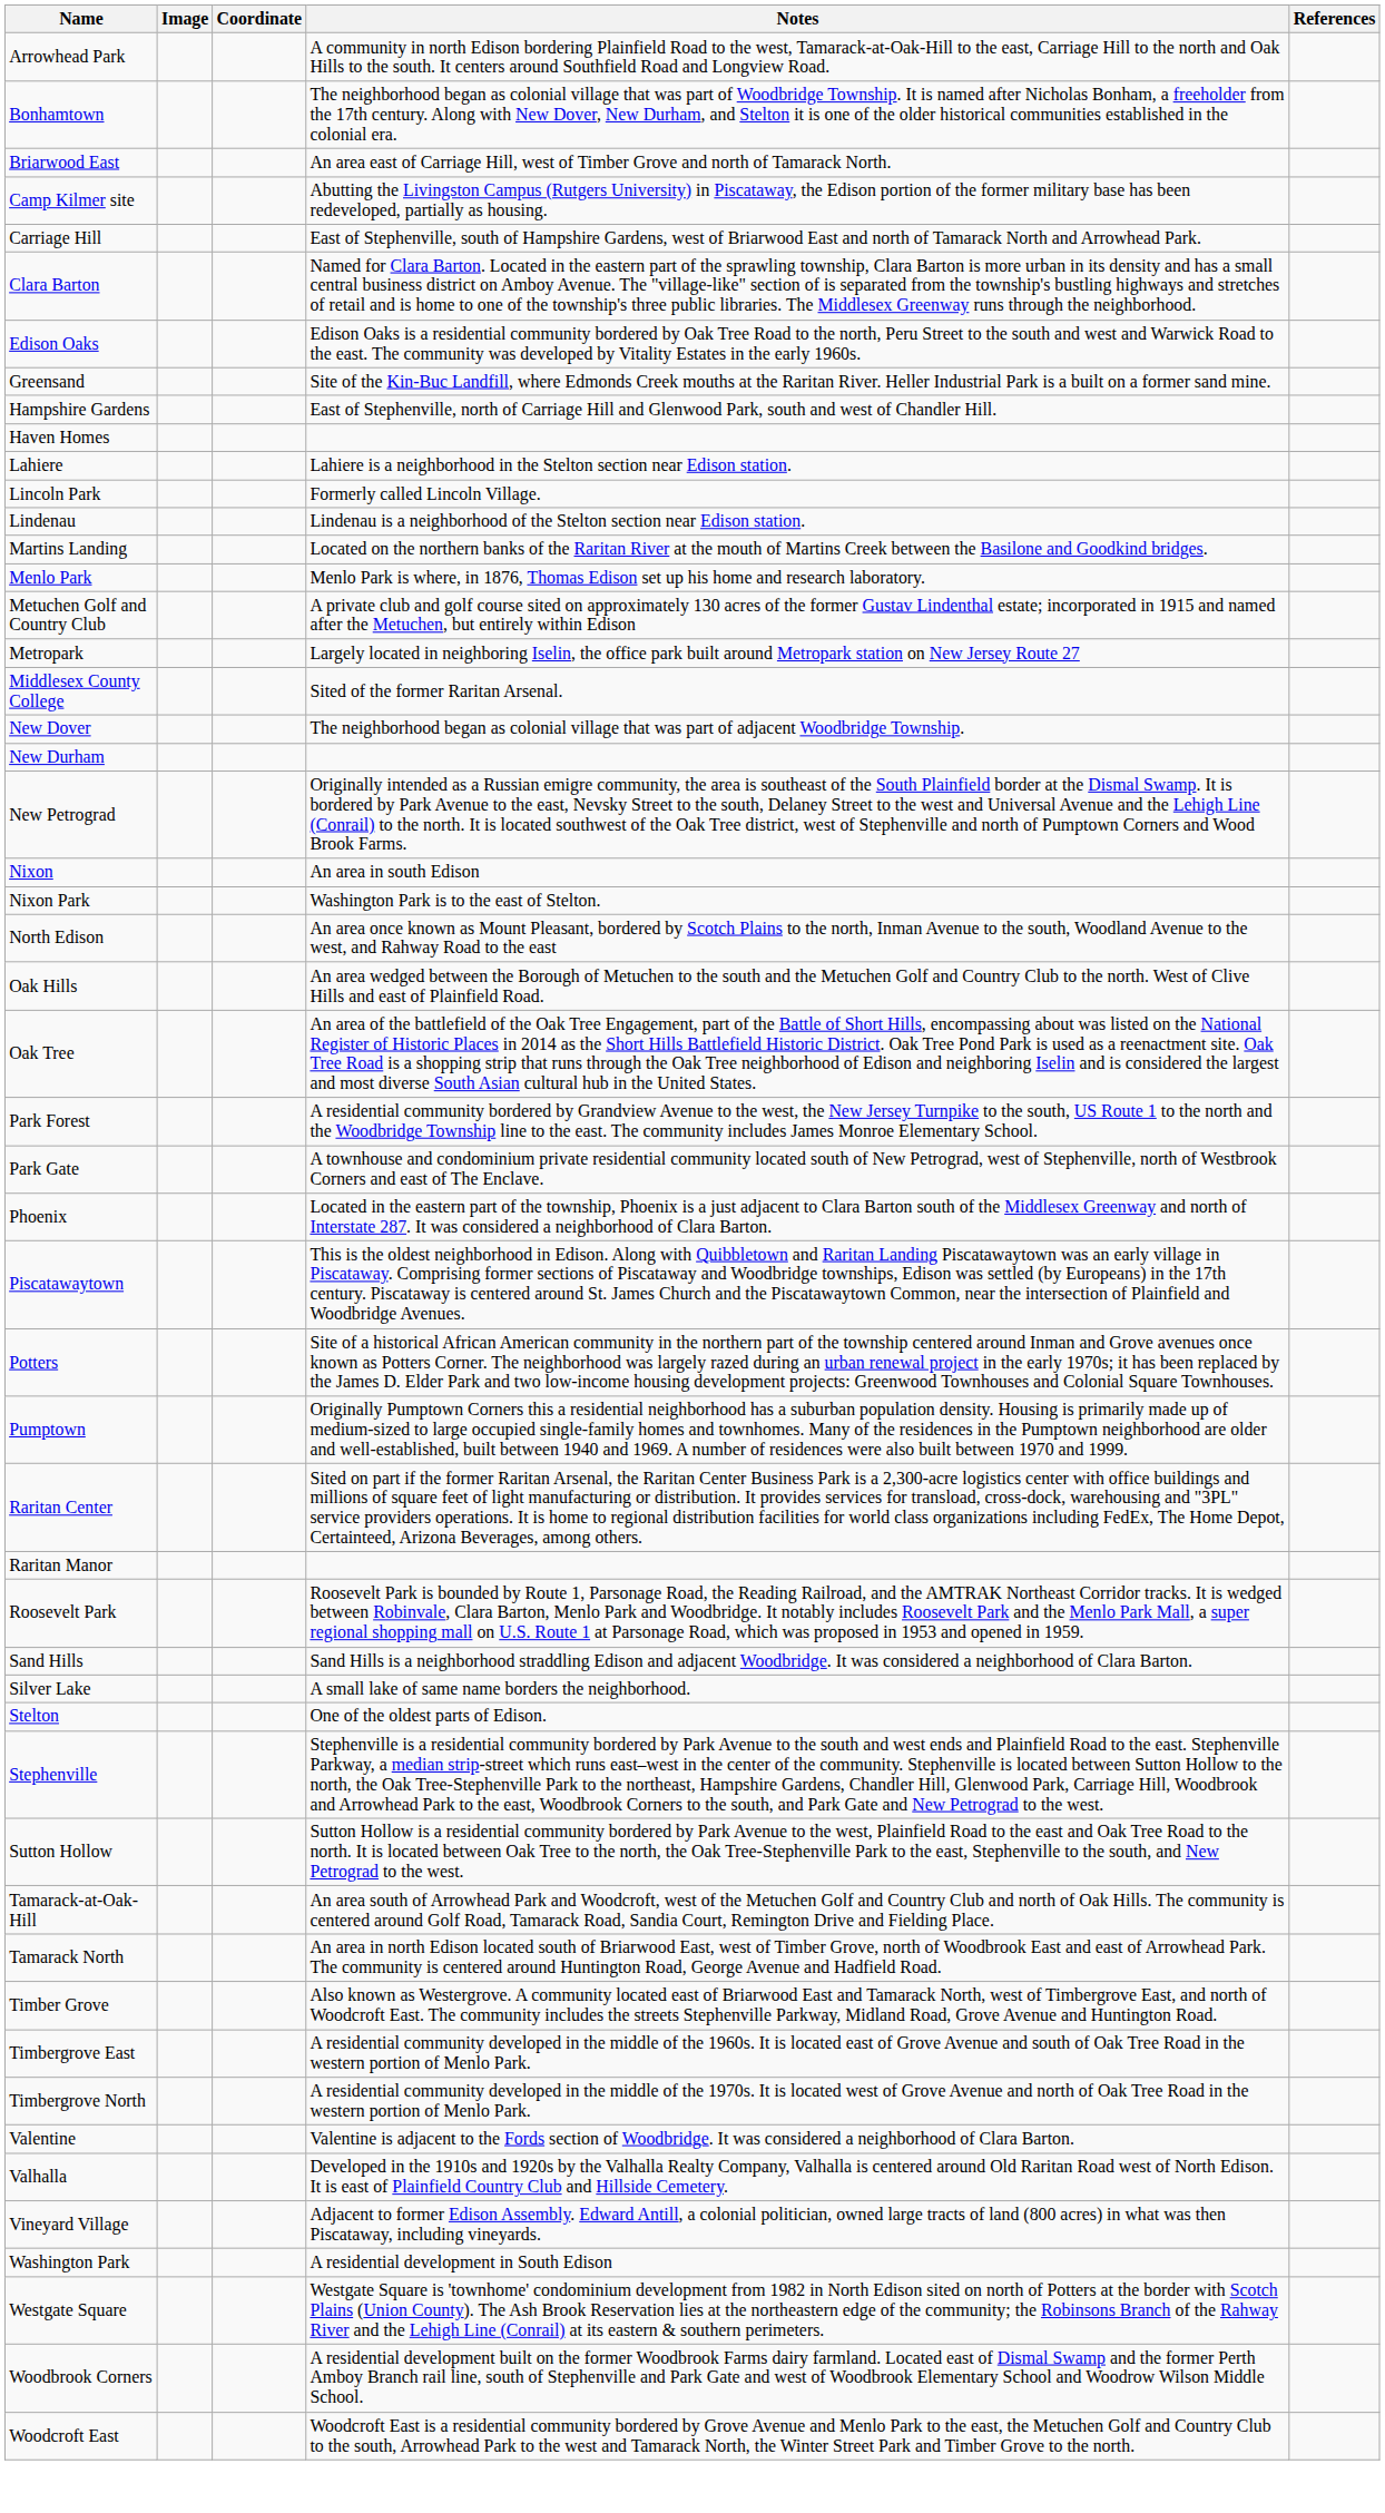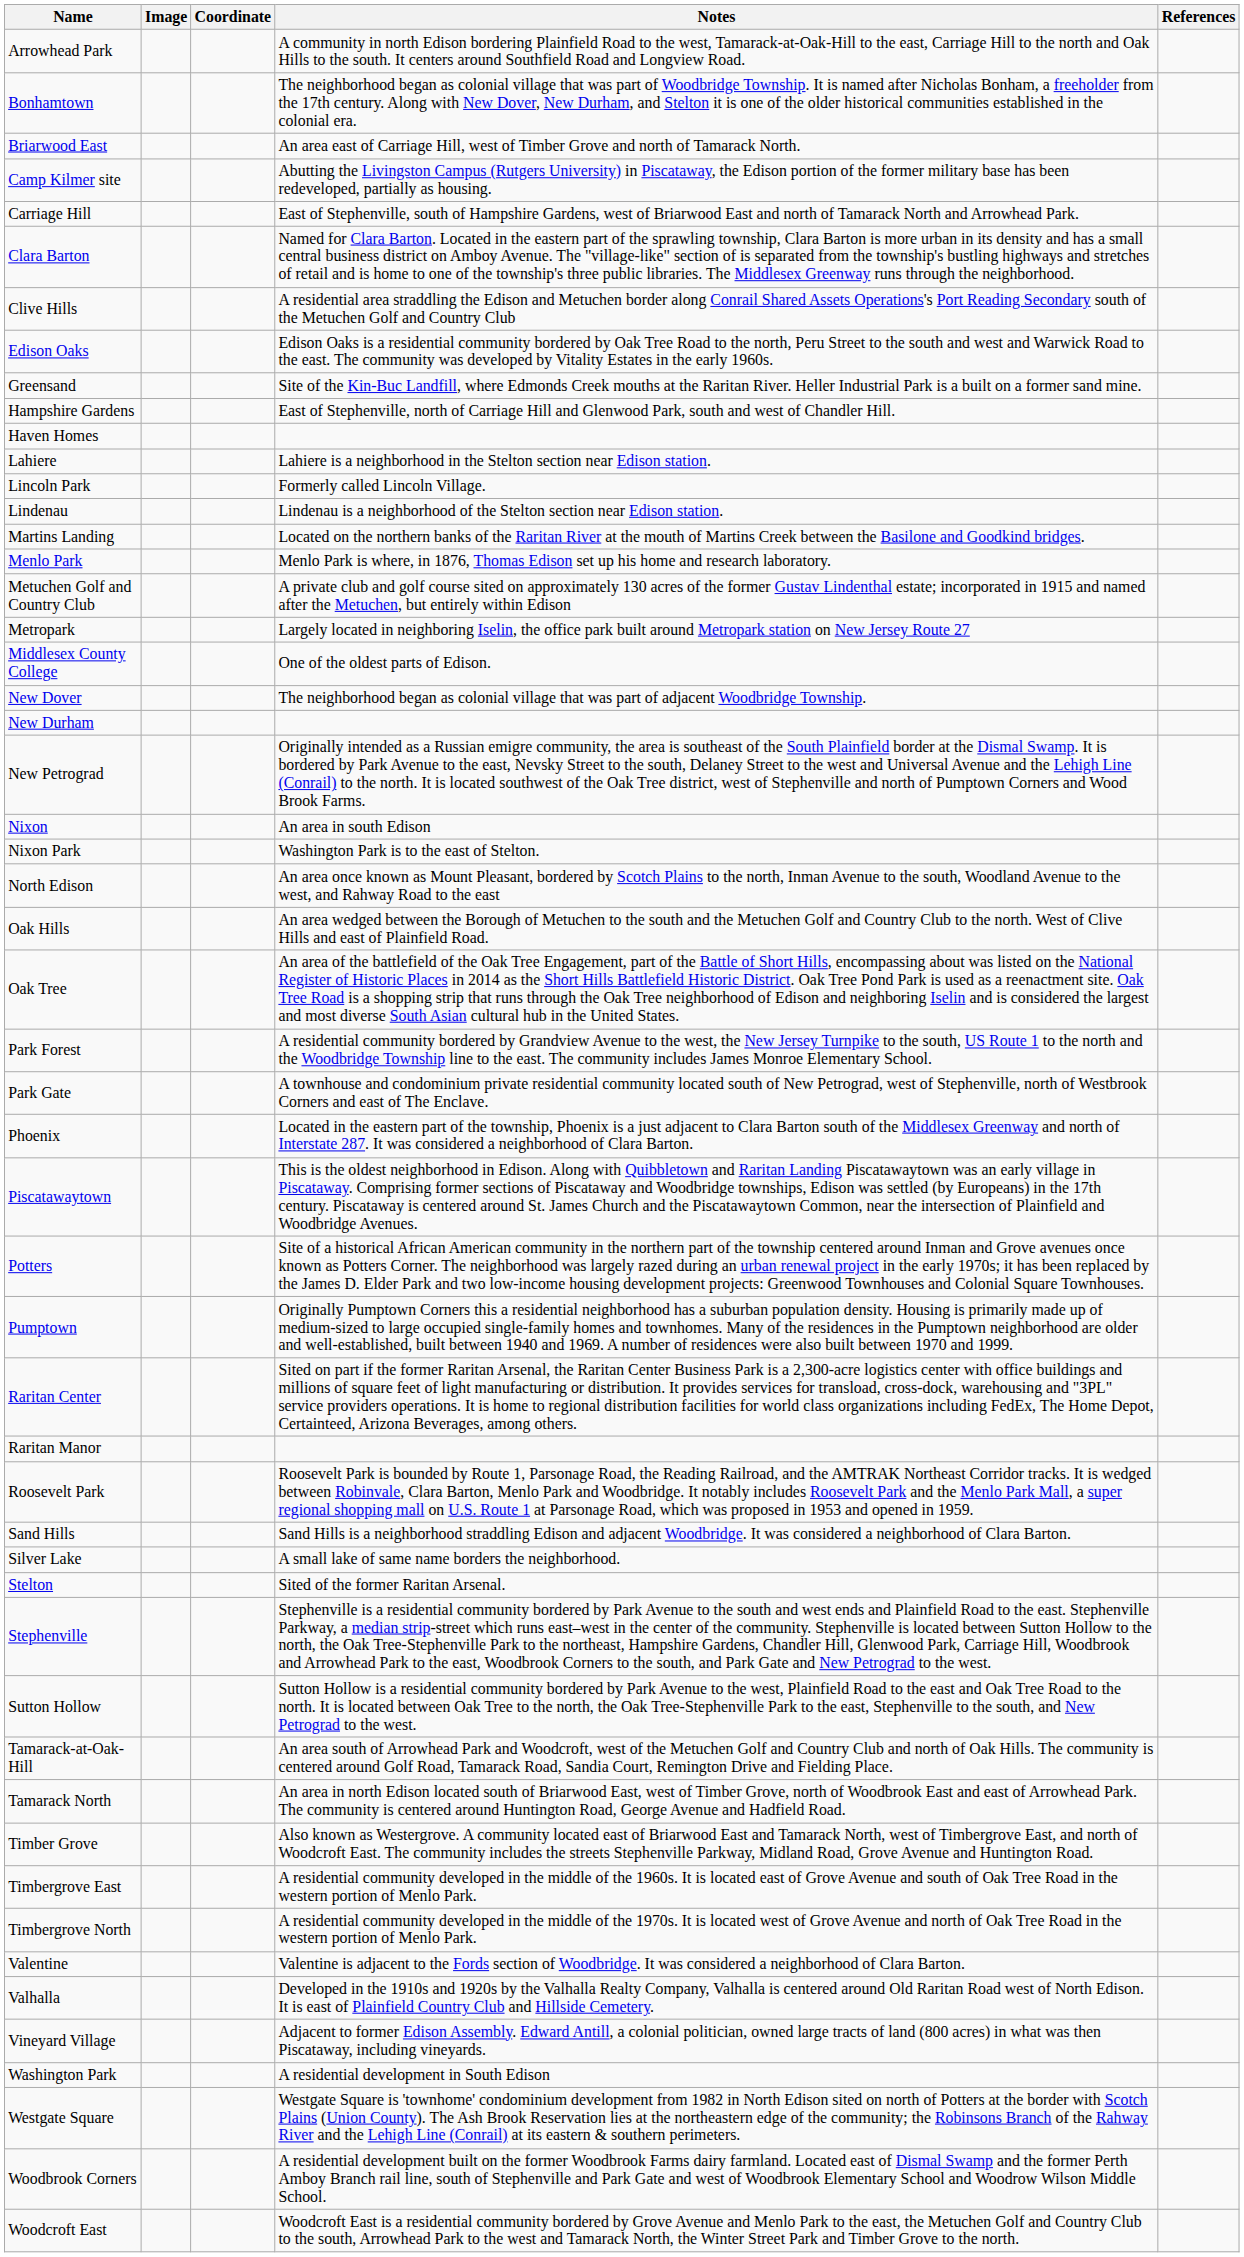 <table class="wikitable sortable">
 <tr>
 <th>Name</th>
 <th>Image</th>
 <th>Coordinate</th>
 <th>Notes</th>
 <th class="unsortable">References</th>
 </tr>
 <tr>
 <td>Arrowhead Park</td>
 <td></td>
 <td></td>
 <td>A community in north Edison bordering Plainfield Road to the west, Tamarack-at-Oak-Hill to the east, Carriage Hill to the north and Oak Hills to the south. It centers around Southfield Road and Longview Road.</td>
 <td></td>
 </tr>
 <tr>
 <td><a href='#'>Bonhamtown</a></td>
 <td></td>
 <td></td>
 <td>The neighborhood began as colonial village that was part of <a href='#'>Woodbridge Township</a>. It is named after Nicholas Bonham, a <a href='#'>freeholder</a> from the 17th century. Along with <a href='#'>New Dover</a>, <a href='#'>New Durham</a>, and <a href='#'>Stelton</a> it is one of the older historical communities established in the colonial era.</td>
 <td></td>
 </tr>
 <tr>
 <td><a href='#'>Briarwood East</a></td>
 <td></td>
 <td></td>
 <td>An area east of Carriage Hill, west of Timber Grove and north of Tamarack North.</td>
 <td></td>
 </tr>
 <tr>
 <td><a href='#'>Camp Kilmer</a> site</td>
 <td></td>
 <td></td>
 <td>Abutting the <a href='#'>Livingston Campus (Rutgers University)</a> in <a href='#'>Piscataway</a>, the Edison portion of the former military base has been redeveloped, partially as housing.</td>
 <td></td>
 </tr>
 <tr>
 <td>Carriage Hill</td>
 <td></td>
 <td></td>
 <td>East of Stephenville, south of Hampshire Gardens, west of Briarwood East and north of Tamarack North and Arrowhead Park.</td>
 <td></td>
 </tr>
 <tr>
 <td><a href='#'>Clara Barton</a></td>
 <td></td>
 <td></td>
 <td>Named for <a href='#'>Clara Barton</a>. Located in the eastern part of the sprawling township, Clara Barton is more urban in its density and has a small central business district on Amboy Avenue. The "village-like" section of is separated from the township's bustling highways and stretches of retail and is home to one of the township's three public libraries. The <a href='#'>Middlesex Greenway</a> runs through the neighborhood.</td>
+<td></td>
+</tr>
+<tr>
+<td>Clive Hills</td>
+<td></td>
+<td></td>
+<td>A residential area straddling the Edison and Metuchen border along <a href='#'>Conrail Shared Assets Operations</a>'s <a href='#'>Port Reading Secondary</a> south of the Metuchen Golf and Country Club</td>
 <td></td>
 </tr>
 <tr>
 <td><a href='#'>Edison Oaks</a></td>
 <td></td>
 <td></td>
 <td>Edison Oaks is a residential community bordered by Oak Tree Road to the north, Peru Street to the south and west and Warwick Road to the east. The community was developed by Vitality Estates in the early 1960s.</td>
 <td></td>
 </tr>
 <tr>
 <td>Greensand</td>
 <td></td>
 <td></td>
 <td>Site of the <a href='#'>Kin-Buc Landfill</a>, where Edmonds Creek mouths at the Raritan River. Heller Industrial Park is a built on a former sand mine.</td>
 <td></td>
 </tr>
 <tr>
 <td>Hampshire Gardens</td>
 <td></td>
 <td></td>
 <td>East of Stephenville, north of Carriage Hill and Glenwood Park, south and west of Chandler Hill.</td>
 <td></td>
 </tr>
 <tr>
 <td>Haven Homes</td>
 <td></td>
 <td></td>
 <td></td>
 <td></td>
 </tr>
 <tr>
 <td>Lahiere</td>
 <td></td>
 <td></td>
 <td>Lahiere is a neighborhood in the Stelton section near <a href='#'>Edison station</a>.</td>
 <td></td>
 </tr>
 <tr>
 <td>Lincoln Park</td>
 <td></td>
 <td></td>
 <td>Formerly called Lincoln Village.</td>
 <td></td>
 </tr>
 <tr>
 <td>Lindenau</td>
 <td></td>
 <td></td>
 <td>Lindenau is a neighborhood of the Stelton section near <a href='#'>Edison station</a>.</td>
 <td></td>
 </tr>
 <tr>
 <td>Martins Landing</td>
 <td></td>
 <td></td>
 <td>Located on the northern banks of the <a href='#'>Raritan River</a> at the mouth of Martins Creek between the <a href='#'>Basilone and Goodkind bridges</a>.</td>
 <td></td>
 </tr>
 <tr>
 <td><a href='#'>Menlo Park</a></td>
 <td></td>
 <td></td>
 <td>Menlo Park is where, in 1876, <a href='#'>Thomas Edison</a> set up his home and research laboratory.</td>
 <td></td>
 </tr>
 <tr>
 <td>Metuchen Golf and Country Club</td>
 <td></td>
 <td></td>
 <td>A private club and golf course sited on approximately 130 acres of the former <a href='#'>Gustav Lindenthal</a> estate; incorporated in 1915 and named after the <a href='#'>Metuchen</a>, but entirely within Edison</td>
 <td></td>
 </tr>
 <tr>
 <td>Metropark</td>
 <td></td>
 <td></td>
 <td>Largely located in neighboring <a href='#'>Iselin</a>, the office park built around <a href='#'>Metropark station</a> on <a href='#'>New Jersey Route 27</a></td>
 <td></td>
 </tr>
 <tr>
 <td><a href='#'>Middlesex County College</a></td>
 <td></td>
 <td></td>
-<td>Sited  of the former Raritan Arsenal.</td>
+<td>One of the oldest parts of Edison.</td>
 <td></td>
 </tr>
 <tr>
 <td><a href='#'>New Dover</a></td>
 <td></td>
 <td></td>
 <td>The neighborhood began as colonial village that was part of adjacent <a href='#'>Woodbridge Township</a>.</td>
 <td></td>
 </tr>
 <tr>
 <td><a href='#'>New Durham</a></td>
 <td></td>
 <td></td>
 <td></td>
 <td></td>
 </tr>
 <tr>
 <td>New Petrograd</td>
 <td></td>
 <td></td>
 <td>Originally intended as a Russian emigre community, the area is southeast of the <a href='#'>South Plainfield</a> border at the <a href='#'>Dismal Swamp</a>. It is bordered by Park Avenue to the east, Nevsky Street to the south, Delaney Street to the west and Universal Avenue and the <a href='#'>Lehigh Line (Conrail)</a> to the north. It is located southwest of the Oak Tree district, west of Stephenville and north of Pumptown Corners and Wood Brook Farms.</td>
 <td></td>
 </tr>
 <tr>
 <td><a href='#'>Nixon</a></td>
 <td></td>
 <td></td>
 <td>An area in south Edison</td>
 <td></td>
 </tr>
 <tr>
 <td>Nixon Park</td>
 <td></td>
 <td></td>
 <td>Washington Park is to the east of Stelton.</td>
 <td></td>
 </tr>
 <tr>
 <td>North Edison</td>
 <td></td>
 <td></td>
 <td>An area once known as Mount Pleasant, bordered by <a href='#'>Scotch Plains</a> to the north,  Inman Avenue to the south, Woodland Avenue to the west, and Rahway Road to the east</td>
 <td></td>
 </tr>
 <tr>
 <td>Oak Hills</td>
 <td></td>
 <td></td>
 <td>An area wedged between the Borough of Metuchen to the south and the Metuchen Golf and Country Club to the north. West of Clive Hills and east of Plainfield Road.</td>
 <td></td>
 </tr>
 <tr>
 <td>Oak Tree</td>
 <td></td>
 <td></td>
 <td>An area of the battlefield of the Oak Tree Engagement, part of the <a href='#'>Battle of Short Hills</a>,  encompassing about  was listed on the <a href='#'>National Register of Historic Places</a> in 2014 as the <a href='#'>Short Hills Battlefield Historic District</a>. Oak Tree Pond Park is used as a reenactment site. <a href='#'>Oak Tree Road</a> is a shopping strip that runs through the Oak Tree neighborhood of Edison and neighboring <a href='#'>Iselin</a> and is considered the largest and most diverse <a href='#'>South Asian</a> cultural hub in the United States.</td>
 <td></td>
 </tr>
 <tr>
 <td>Park Forest</td>
 <td></td>
 <td></td>
 <td>A residential community bordered by Grandview Avenue to the west, the <a href='#'>New Jersey Turnpike</a> to the south, <a href='#'>US Route 1</a> to the north and the <a href='#'>Woodbridge Township</a> line to the east. The community includes James Monroe Elementary School.</td>
 <td></td>
 </tr>
 <tr>
 <td>Park Gate</td>
 <td></td>
 <td></td>
 <td>A townhouse and condominium private residential community located south of New Petrograd, west of Stephenville, north of Westbrook Corners and east of The Enclave.</td>
 <td></td>
 </tr>
 <tr>
 <td>Phoenix</td>
 <td></td>
 <td></td>
 <td>Located in the eastern part of the township, Phoenix is a just adjacent to Clara Barton south of the <a href='#'>Middlesex Greenway</a> and north of <a href='#'>Interstate 287</a>. It was considered a neighborhood of Clara Barton.<br></td>
 <td></td>
 </tr>
 <tr>
 <td><a href='#'>Piscatawaytown</a></td>
 <td></td>
 <td></td>
 <td>This is the oldest neighborhood in Edison. Along with <a href='#'>Quibbletown</a> and <a href='#'>Raritan Landing</a> Piscatawaytown was an early village in <a href='#'>Piscataway</a>. Comprising former sections of Piscataway and Woodbridge townships, Edison was settled (by Europeans) in the 17th century. Piscataway is centered around St. James Church and the Piscatawaytown Common, near the intersection of Plainfield and Woodbridge Avenues.</td>
 <td></td>
 </tr>
 <tr>
 <td><a href='#'>Potters</a></td>
 <td></td>
 <td></td>
 <td>Site of a historical African American community in the northern part of the township centered around Inman and Grove avenues once known as Potters Corner. The neighborhood was largely razed during an <a href='#'>urban renewal project</a> in the early 1970s; it has been replaced by the James D. Elder Park and two low-income housing development projects: Greenwood Townhouses and Colonial Square Townhouses.</td>
 <td></td>
 </tr>
 <tr>
 <td><a href='#'>Pumptown</a></td>
 <td></td>
 <td></td>
 <td>Originally Pumptown Corners this a residential neighborhood has a suburban population density. Housing is primarily made up of medium-sized to large occupied single-family homes and townhomes. Many of the residences in the Pumptown neighborhood are older and well-established, built between 1940 and 1969. A number of residences were also built between 1970 and 1999.</td>
 <td></td>
 </tr>
 <tr>
 <td><a href='#'>Raritan Center</a></td>
 <td></td>
 <td></td>
 <td>Sited on part if the former Raritan Arsenal, the Raritan Center Business Park is a 2,300-acre logistics center with office buildings and millions of square feet of light manufacturing or distribution. It provides services for transload, cross-dock, warehousing and "3PL" service providers operations. It is home to regional distribution facilities for world class organizations including FedEx, The Home Depot, Certainteed, Arizona Beverages, among others.</td>
 <td></td>
 </tr>
 <tr>
 <td>Raritan Manor</td>
 <td></td>
 <td></td>
 <td></td>
 <td></td>
 </tr>
 <tr>
 <td>Roosevelt Park</td>
 <td></td>
 <td></td>
 <td>Roosevelt Park is bounded by Route 1, Parsonage Road, the Reading Railroad, and the AMTRAK Northeast Corridor tracks. It is wedged between <a href='#'>Robinvale</a>, Clara Barton, Menlo Park and Woodbridge. It notably includes <a href='#'>Roosevelt Park</a> and the <a href='#'>Menlo Park Mall</a>, a <a href='#'>super regional shopping mall</a> on <a href='#'>U.S. Route 1</a> at Parsonage Road, which was proposed in 1953 and opened in 1959.</td>
 <td></td>
 </tr>
 <tr>
 <td>Sand Hills</td>
 <td></td>
 <td></td>
 <td>Sand Hills is a neighborhood straddling Edison and adjacent <a href='#'>Woodbridge</a>. It was considered a neighborhood of Clara Barton.</td>
 <td></td>
 </tr>
 <tr>
 <td>Silver Lake</td>
 <td></td>
 <td></td>
 <td>A small lake of same name borders the neighborhood.</td>
 <td></td>
 </tr>
 <tr>
 <td><a href='#'>Stelton</a></td>
 <td></td>
 <td></td>
-<td>One of the oldest parts of Edison.</td>
+<td>Sited  of the former Raritan Arsenal.</td>
 <td></td>
 </tr>
 <tr>
 <td><a href='#'>Stephenville</a></td>
 <td></td>
 <td></td>
 <td>Stephenville is a residential community bordered by Park Avenue to the south and west ends and Plainfield Road to the east. Stephenville Parkway, a <a href='#'>median strip</a>-street which runs east–west in the center of the community. Stephenville is located between Sutton Hollow to the north, the Oak Tree-Stephenville Park to the northeast, Hampshire Gardens, Chandler Hill, Glenwood Park, Carriage Hill, Woodbrook and Arrowhead Park to the east, Woodbrook Corners to the south, and Park Gate and <a href='#'>New Petrograd</a> to the west.</td>
 <td></td>
 </tr>
 <tr>
 <td>Sutton Hollow</td>
 <td></td>
 <td></td>
 <td>Sutton Hollow is a residential community bordered by Park Avenue to the west, Plainfield Road to the east and Oak Tree Road to the north. It is located between Oak Tree to the north, the Oak Tree-Stephenville Park to the east, Stephenville to the south, and <a href='#'>New Petrograd</a> to the west.</td>
 <td></td>
 </tr>
 <tr>
 <td>Tamarack-at-Oak-Hill</td>
 <td></td>
 <td></td>
 <td>An area south of Arrowhead Park and Woodcroft, west of the Metuchen Golf and Country Club and north of Oak Hills. The community is centered around Golf Road, Tamarack Road, Sandia Court, Remington Drive and Fielding Place.</td>
 <td></td>
 </tr>
 <tr>
 <td>Tamarack North</td>
 <td></td>
 <td></td>
 <td>An area in north Edison located south of Briarwood East, west of Timber Grove, north of Woodbrook East and east of Arrowhead Park. The community is centered around Huntington Road, George Avenue and Hadfield Road.</td>
 <td></td>
 </tr>
 <tr>
 <td>Timber Grove</td>
 <td></td>
 <td></td>
 <td>Also known as Westergrove. A community located east of Briarwood East and Tamarack North, west of Timbergrove East, and north of Woodcroft East. The community includes the streets Stephenville Parkway, Midland Road, Grove Avenue and Huntington Road.</td>
 <td></td>
 </tr>
 <tr>
 <td>Timbergrove East</td>
 <td></td>
 <td></td>
 <td>A residential community developed in the middle of the 1960s. It is located east of Grove Avenue and south of Oak Tree Road in the western portion of Menlo Park.</td>
 <td></td>
 </tr>
 <tr>
 <td>Timbergrove North</td>
 <td></td>
 <td></td>
 <td>A residential community developed in the middle of the 1970s. It is located west of Grove Avenue and north of Oak Tree Road in the western portion of Menlo Park.</td>
 <td></td>
 </tr>
 <tr>
 <td>Valentine</td>
 <td></td>
 <td></td>
 <td>Valentine is adjacent to the <a href='#'>Fords</a> section of <a href='#'>Woodbridge</a>. It was considered a neighborhood of Clara Barton.</td>
 <td></td>
 </tr>
 <tr>
 <td>Valhalla</td>
 <td></td>
 <td></td>
 <td>Developed in the 1910s and 1920s by the Valhalla Realty Company, Valhalla is centered around Old Raritan Road west of North Edison. It is east of <a href='#'>Plainfield Country Club</a> and <a href='#'>Hillside Cemetery</a>.</td>
 <td></td>
 </tr>
 <tr>
 <td>Vineyard Village</td>
 <td></td>
 <td></td>
 <td>Adjacent to former <a href='#'>Edison Assembly</a>. <a href='#'>Edward Antill</a>, a colonial politician, owned large tracts of land (800 acres) in what was then Piscataway, including vineyards.</td>
 <td></td>
 </tr>
 <tr>
 <td>Washington Park</td>
 <td></td>
 <td></td>
 <td>A residential development in South Edison</td>
 <td></td>
 </tr>
 <tr>
 <td>Westgate Square</td>
 <td></td>
 <td></td>
 <td>Westgate Square is 'townhome' condominium development from 1982 in North Edison sited on  north of Potters at the border with <a href='#'>Scotch Plains</a> (<a href='#'>Union County</a>). The Ash Brook Reservation lies at the northeastern edge of the community; the <a href='#'>Robinsons Branch</a> of the <a href='#'>Rahway River</a> and the <a href='#'>Lehigh Line (Conrail)</a> at its eastern & southern perimeters.</td>
 <td></td>
 </tr>
 <tr>
 <td>Woodbrook Corners</td>
 <td></td>
 <td></td>
 <td>A residential development built on the former Woodbrook Farms dairy farmland. Located east of <a href='#'>Dismal Swamp</a> and the former Perth Amboy Branch rail line, south of Stephenville and Park Gate and west of Woodbrook Elementary School and Woodrow Wilson Middle School.</td>
 <td></td>
 </tr>
 <tr>
 <td>Woodcroft East</td>
 <td></td>
 <td></td>
 <td>Woodcroft East is a residential community bordered by Grove Avenue and Menlo Park to the east, the Metuchen Golf and Country Club to the south, Arrowhead Park to the west and Tamarack North, the Winter Street Park and Timber Grove to the north.</td>
 <td></td>
 </tr>
 </table>
